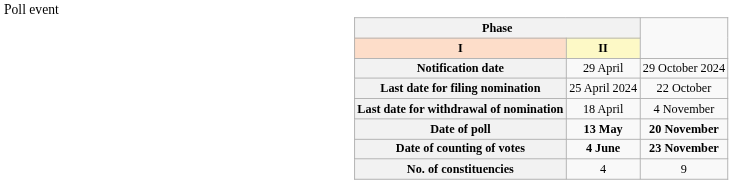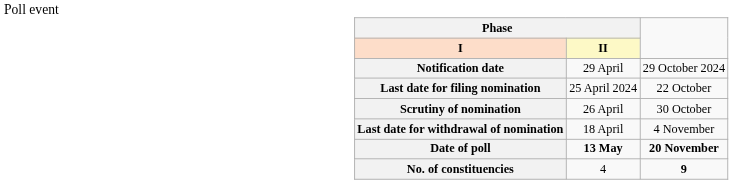 <table class="wikitable"style="text-align:center;margin:auto;font-size:90%;>
 <tr>
 <th rowspan="2">Poll event</th>
 <th colspan="2">Phase</th>
 </tr>
 <tr>
 <th style="background: #fdddc9">I</th>
 <th style="background: #fdf9c6">II</th>
 </tr>
 <tr>
 <th style="text-align:center">Notification date</th>
 <td>29 April</td>
 <td>29 October 2024</td>
 </tr>
 <tr>
 <th style="text-align:center">Last date for filing nomination</th>
 <td>25 April 2024</td>
 <td>22 October</td>
 </tr>
 <tr>
+<th style="text-align:center">Scrutiny of nomination</th>
+<td>26 April</td>
+<td>30 October</td>
+</tr>
+<tr>
 <th style="text-align:center">Last date for withdrawal of nomination</th>
 <td>18 April</td>
 <td>4 November</td>
 </tr>
 <tr>
 <th style="text-align:center">Date of poll</th>
 <td><strong>13 May </strong></td>
 <td><strong>20 November</strong></td>
 </tr>
 <tr>
-<th style="text-align:center">Date of counting of votes</th>
-<td><strong>4 June</strong></td>
-<td><strong>23 November</strong></td>
-</tr>
-<tr>
 <th style="text-align:center">No. of constituencies</th>
 <td>4</td>
-<td>9</td>
+<td><strong>9</strong></td>
 </tr>
 </table>
